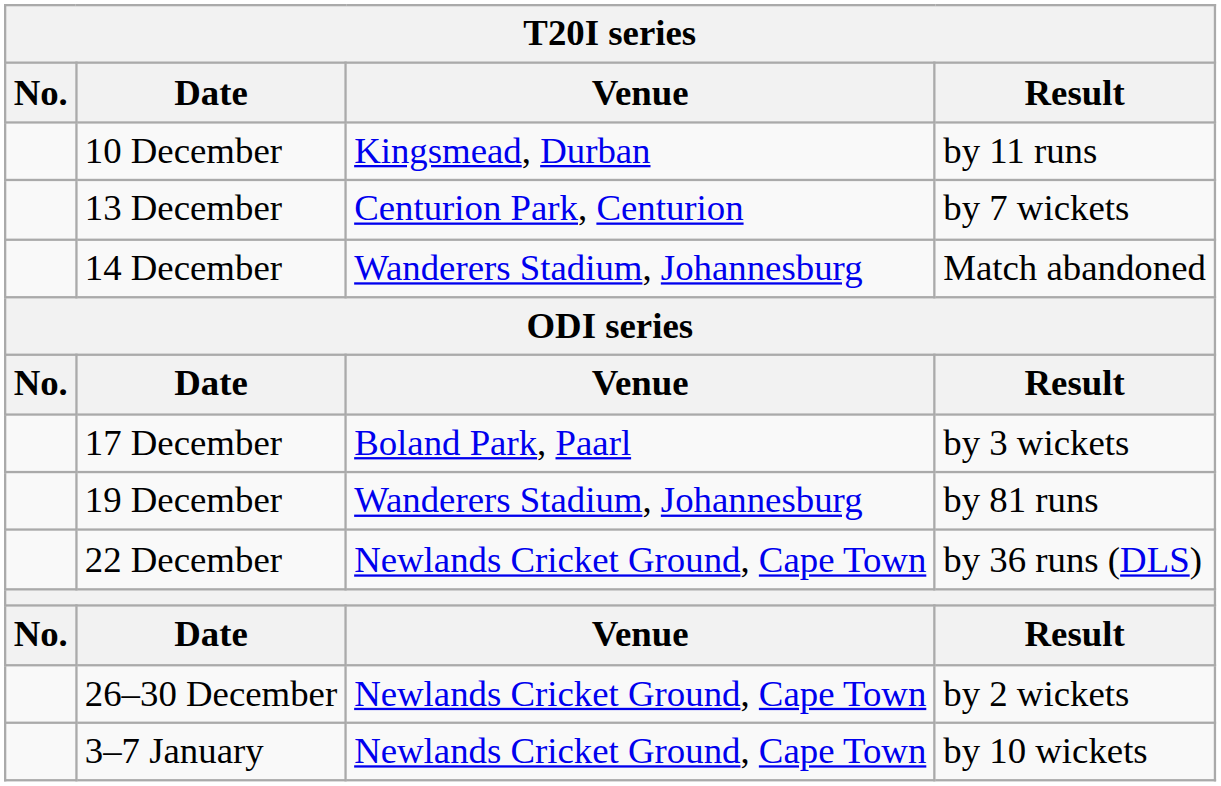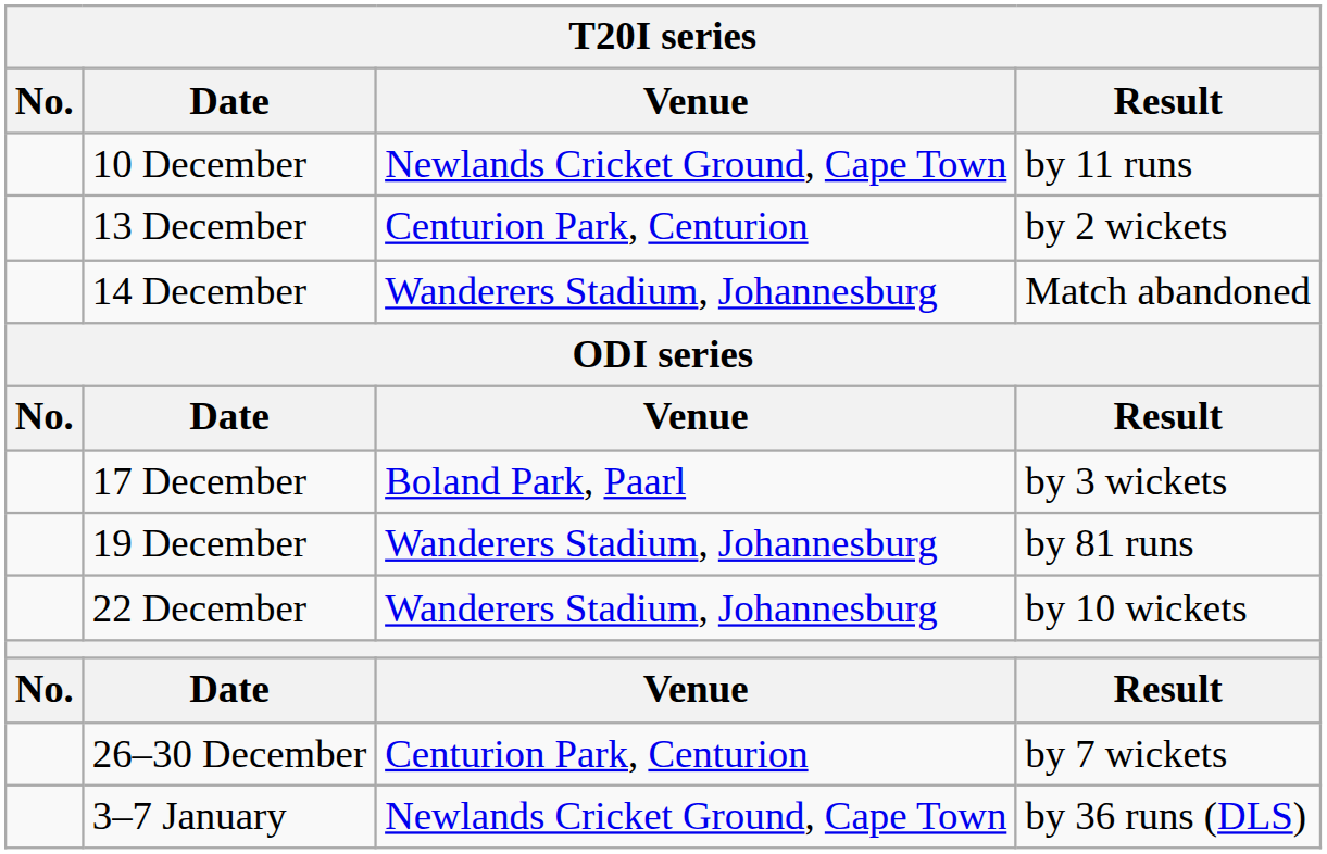 <table class="wikitable">
 <tr>
 <th colspan="4">T20I series</th>
 </tr>
 <tr>
 <th>No.</th>
 <th>Date</th>
 <th>Venue</th>
 <th>Result</th>
 </tr>
 <tr>
 <td></td>
 <td>10 December</td>
-<td><a href='#'>Kingsmead</a>, <a href='#'>Durban</a></td>
+<td><a href='#'>Newlands Cricket Ground</a>, <a href='#'>Cape Town</a></td>
 <td> by 11 runs</td>
 </tr>
 <tr>
 <td></td>
 <td>13 December</td>
 <td><a href='#'>Centurion Park</a>, <a href='#'>Centurion</a></td>
-<td> by 7 wickets</td>
+<td> by 2 wickets</td>
 </tr>
 <tr>
 <td></td>
 <td>14 December</td>
 <td><a href='#'>Wanderers Stadium</a>, <a href='#'>Johannesburg</a></td>
 <td>Match abandoned</td>
 </tr>
 <tr>
 <th colspan="4">ODI series</th>
 </tr>
 <tr>
 <th>No.</th>
 <th>Date</th>
 <th>Venue</th>
 <th>Result</th>
 </tr>
 <tr>
 <td></td>
 <td>17 December</td>
 <td><a href='#'>Boland Park</a>, <a href='#'>Paarl</a></td>
 <td> by 3 wickets</td>
 </tr>
 <tr>
 <td></td>
 <td>19 December</td>
 <td><a href='#'>Wanderers Stadium</a>, <a href='#'>Johannesburg</a></td>
 <td> by 81 runs</td>
 </tr>
 <tr>
 <td></td>
 <td>22 December</td>
-<td><a href='#'>Newlands Cricket Ground</a>, <a href='#'>Cape Town</a></td>
-<td> by 36 runs (<a href='#'>DLS</a>)</td>
+<td><a href='#'>Wanderers Stadium</a>, <a href='#'>Johannesburg</a></td>
+<td> by 10 wickets</td>
 </tr>
 <tr>
 <th colspan="4"></th>
 </tr>
 <tr>
 <th>No.</th>
 <th>Date</th>
 <th>Venue</th>
 <th>Result</th>
 </tr>
 <tr>
 <td></td>
 <td>26–30 December</td>
-<td><a href='#'>Newlands Cricket Ground</a>, <a href='#'>Cape Town</a></td>
-<td> by 2 wickets</td>
+<td><a href='#'>Centurion Park</a>, <a href='#'>Centurion</a></td>
+<td> by 7 wickets</td>
 </tr>
 <tr>
 <td></td>
 <td>3–7 January</td>
 <td><a href='#'>Newlands Cricket Ground</a>, <a href='#'>Cape Town</a></td>
-<td> by 10 wickets</td>
+<td> by 36 runs (<a href='#'>DLS</a>)</td>
 </tr>
 </table>
